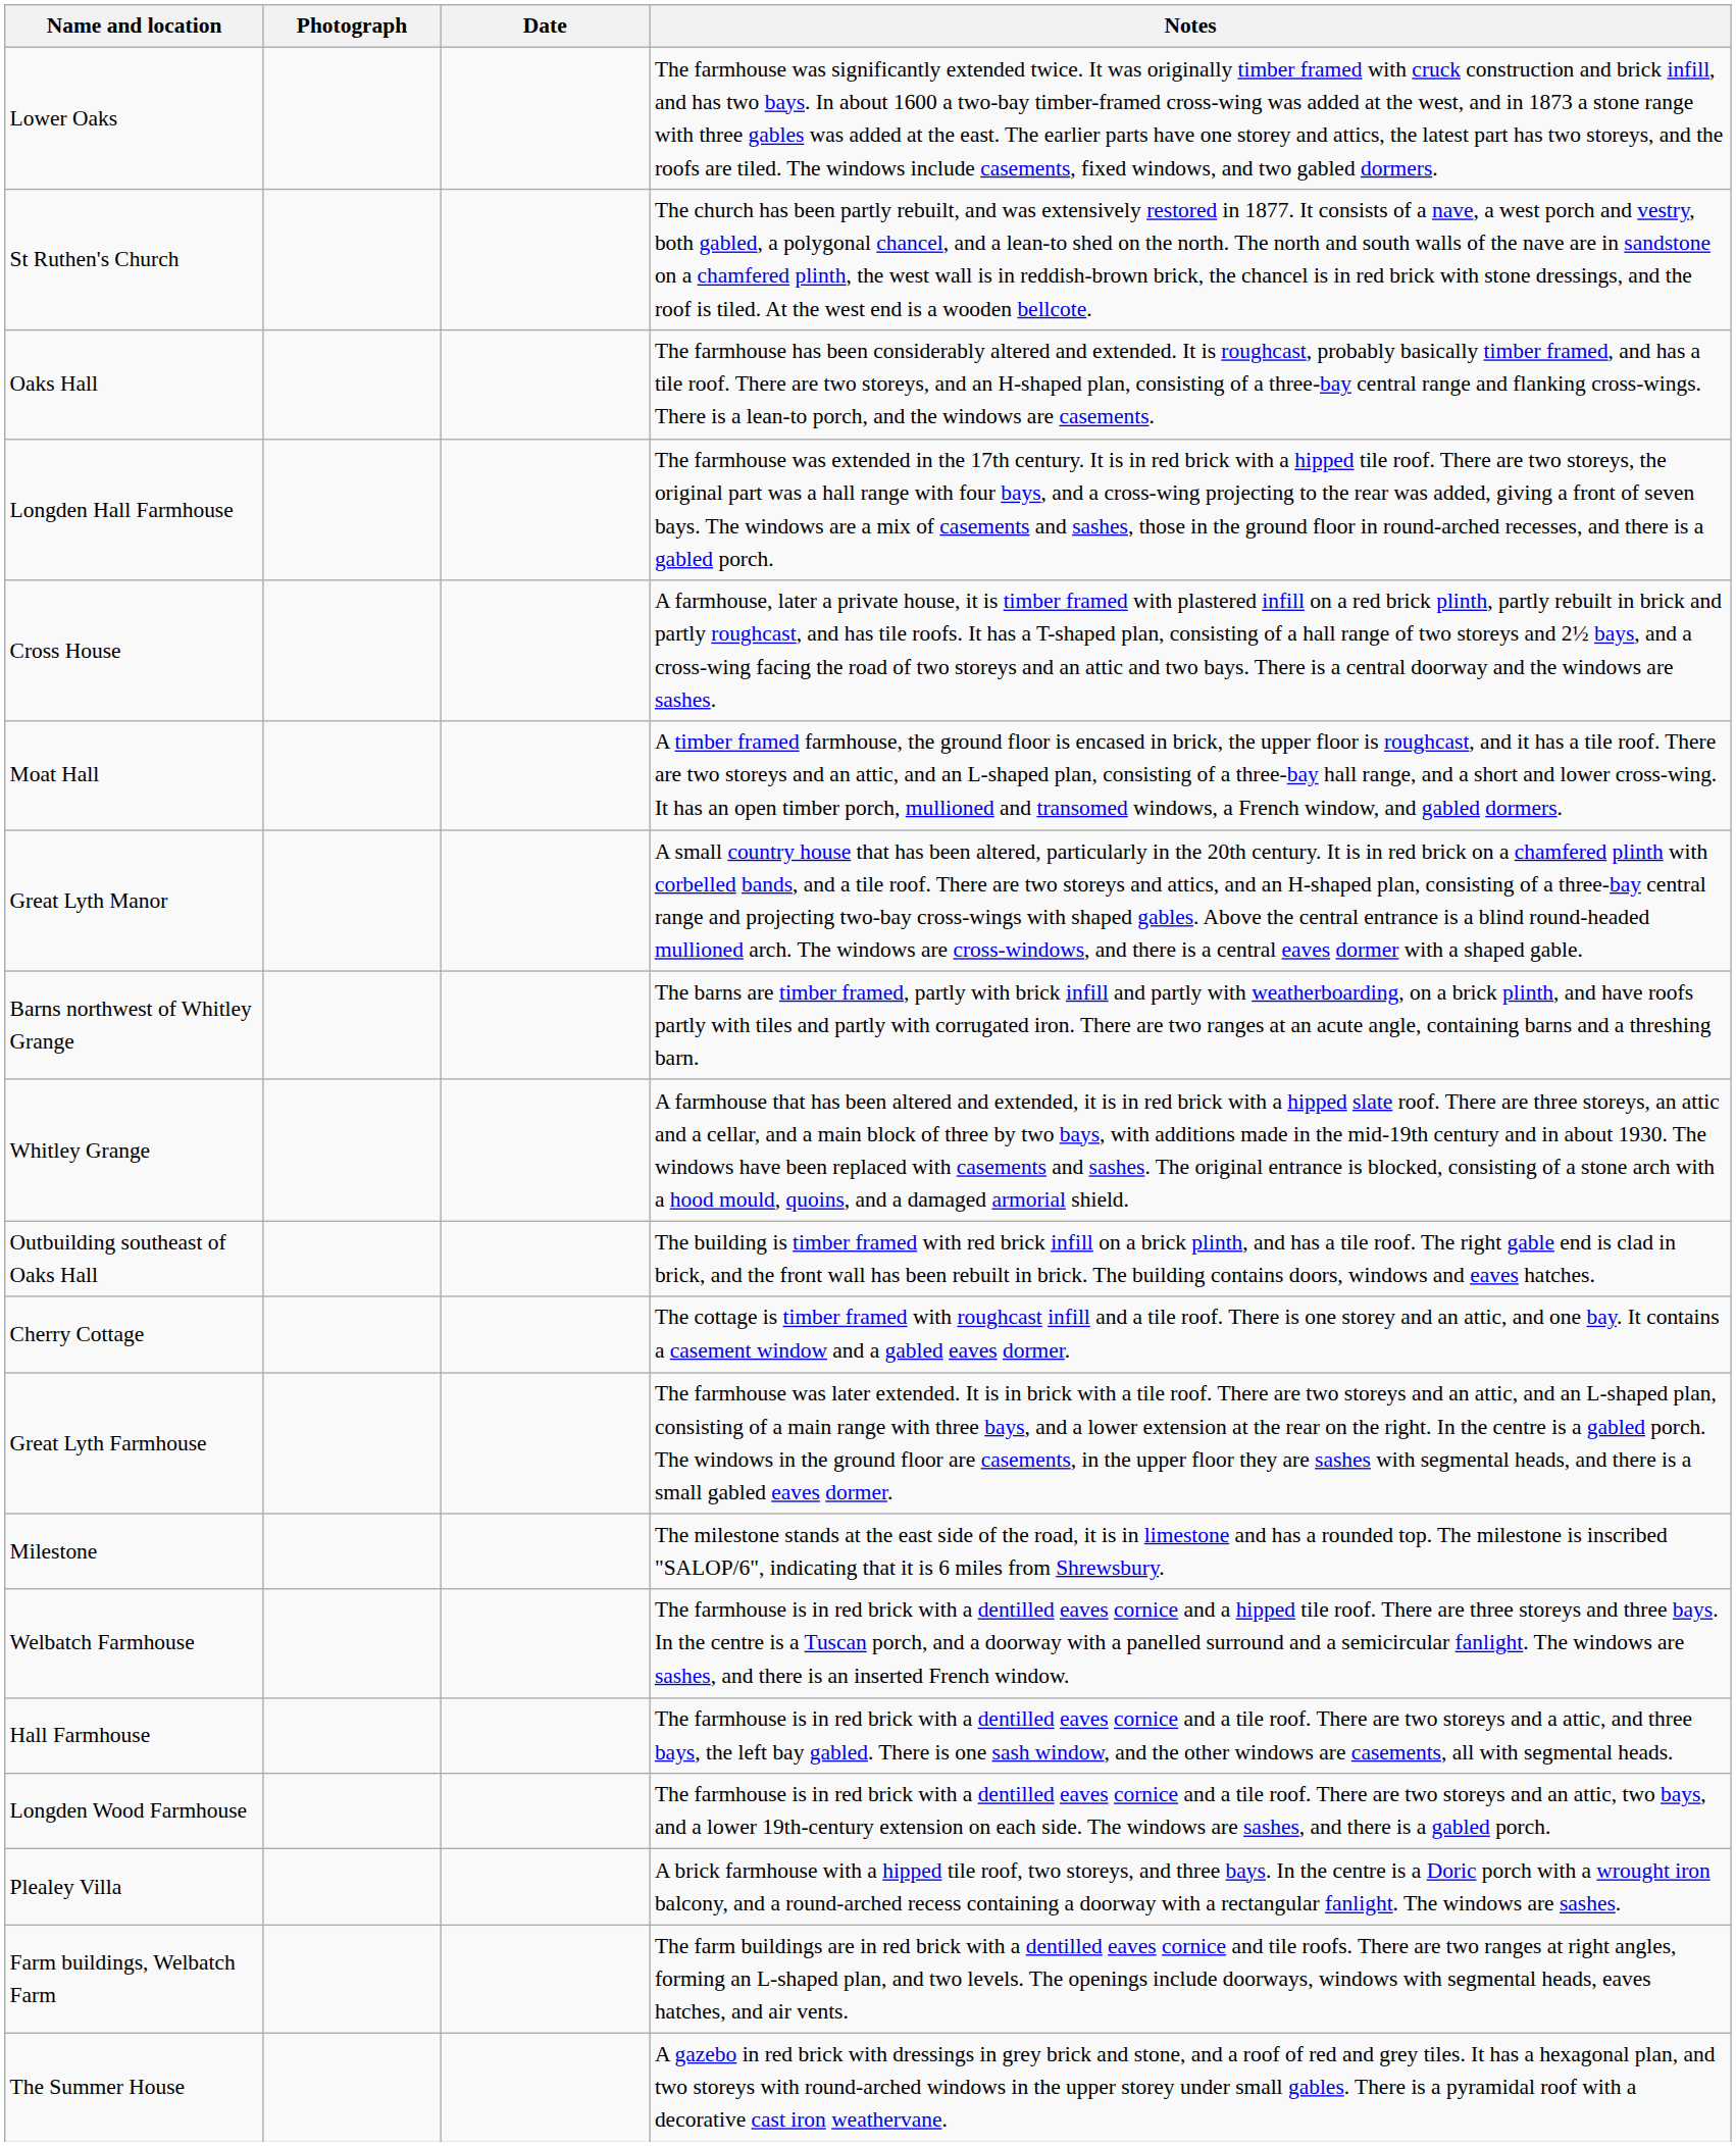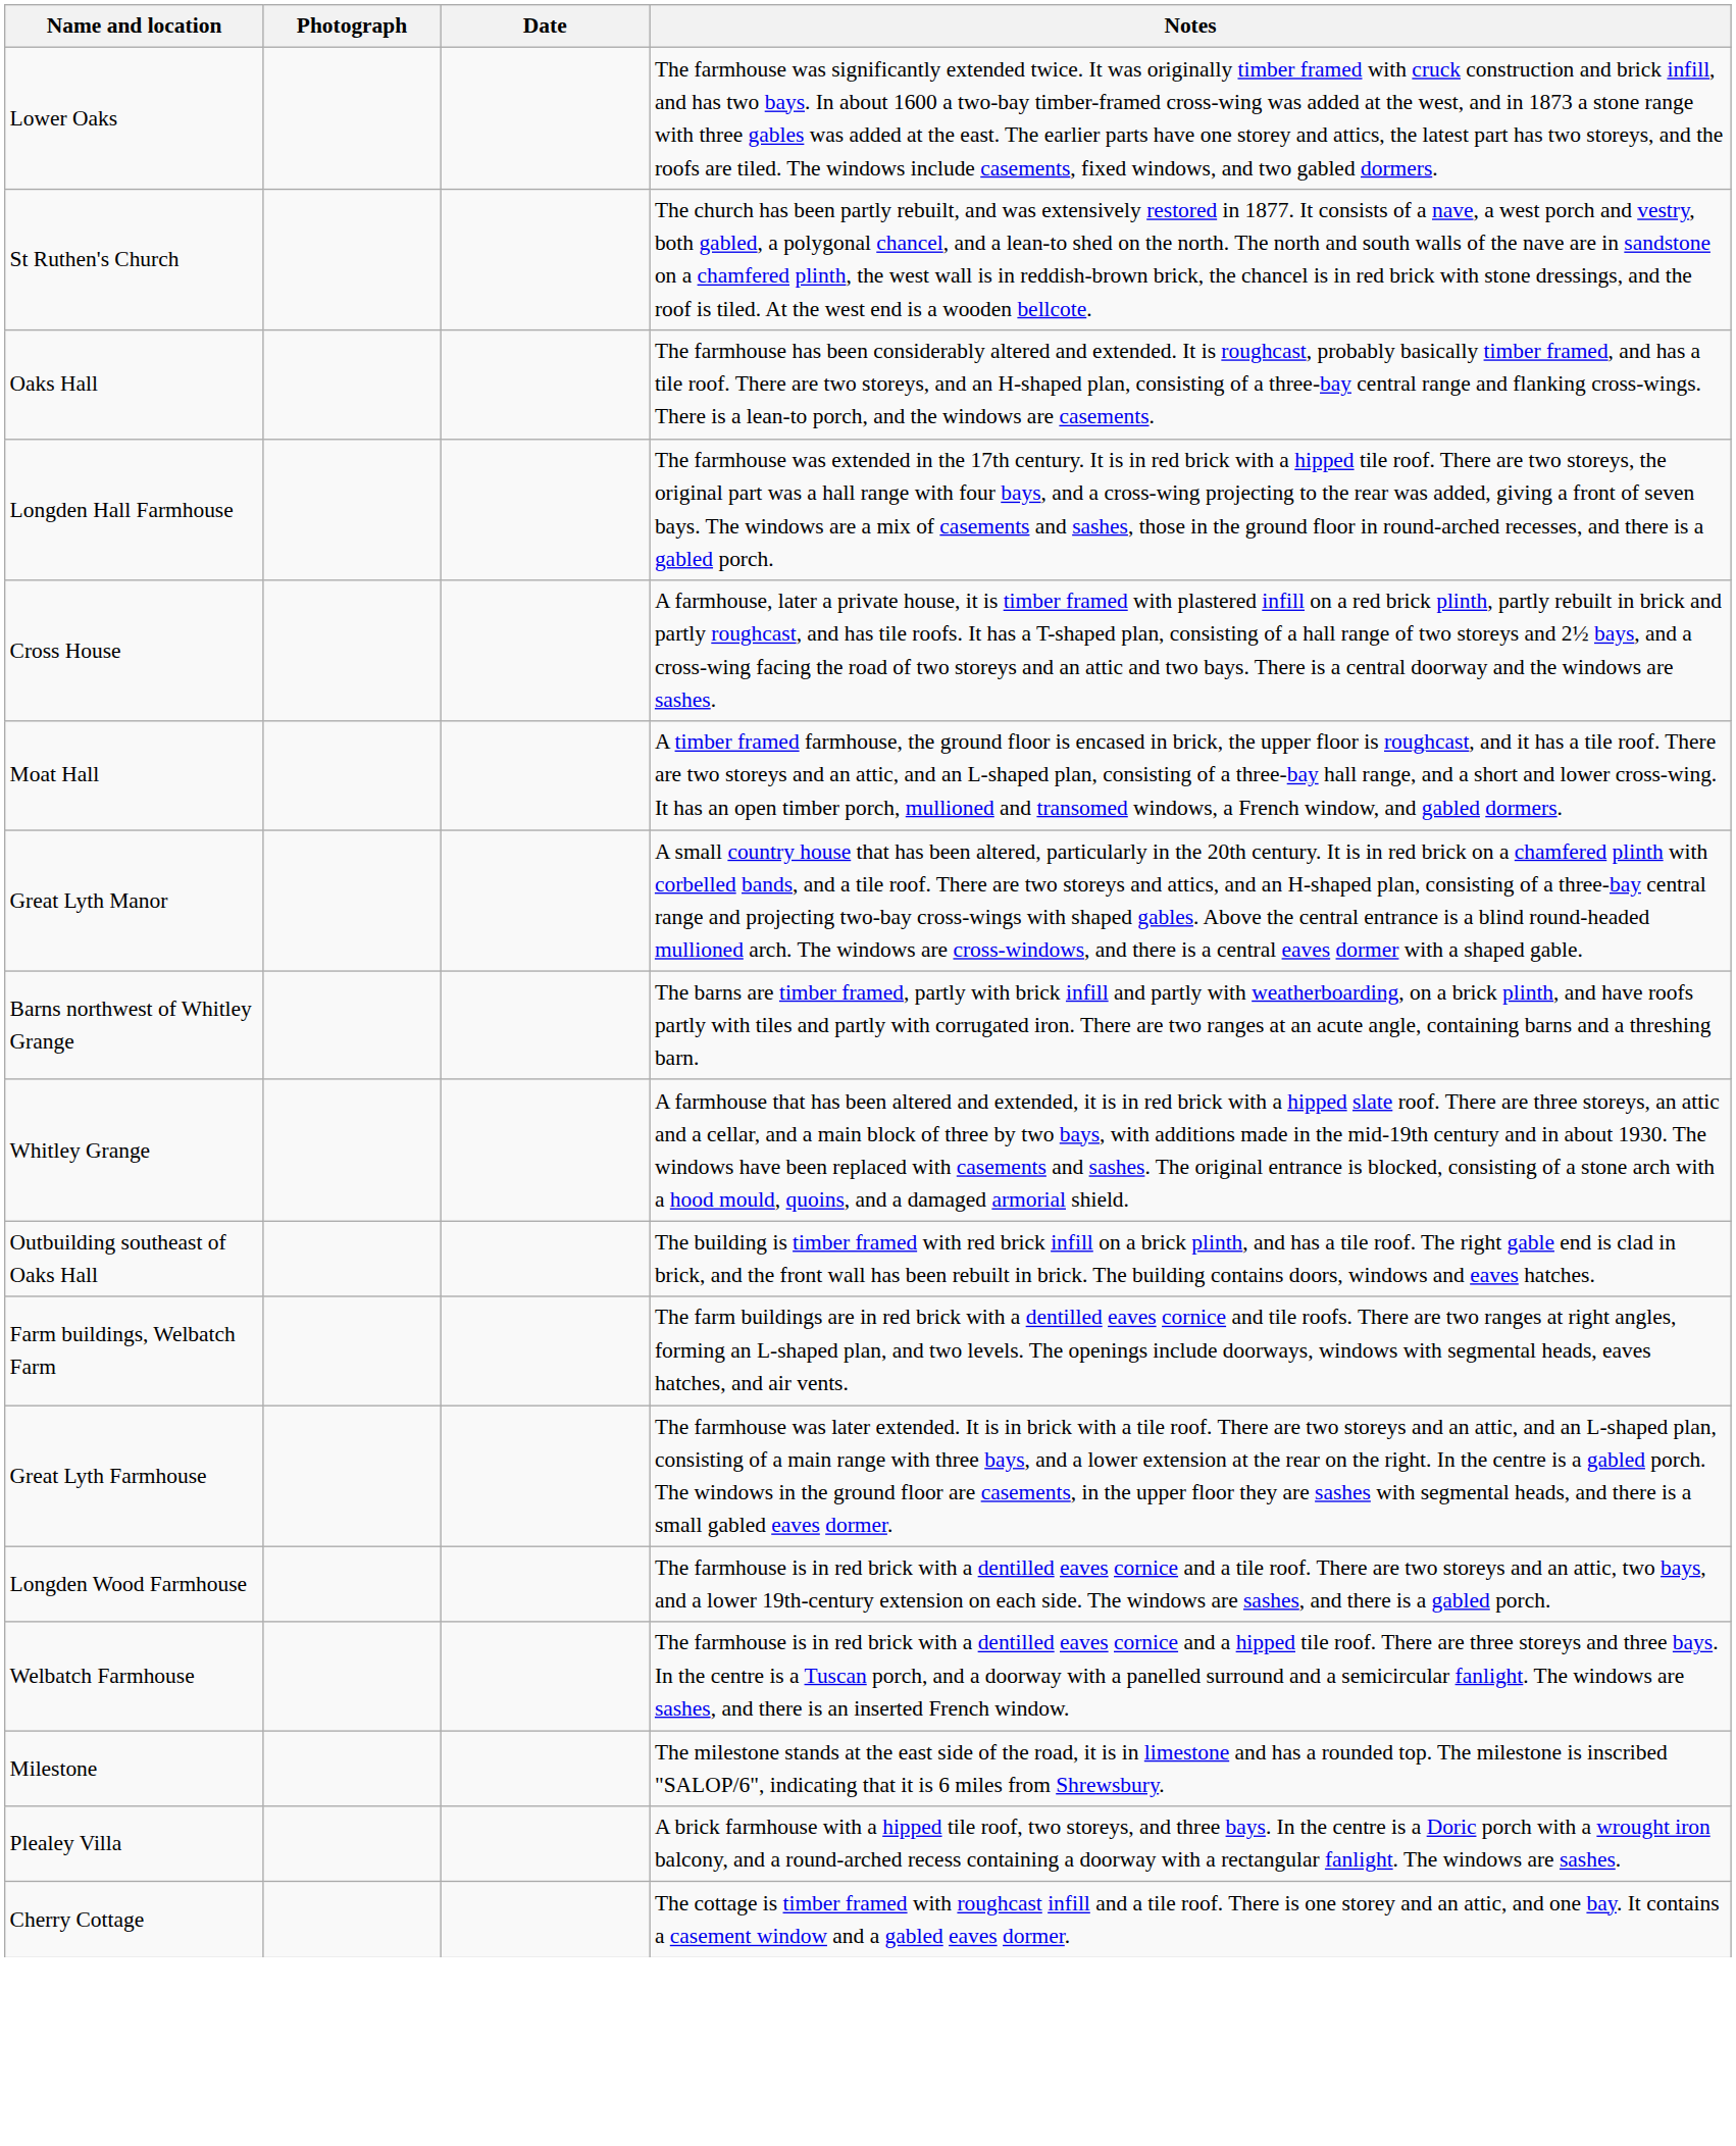 <table class="wikitable sortable plainrowheaders" style="width:100%;border:0px;text-align:left;line-height:150%;">
 <tr>
 <th scope="col"  style="width:150px">Name and location</th>
 <th scope="col"  style="width:100px" class="unsortable">Photograph</th>
 <th scope="col"  style="width:120px">Date</th>
 <th scope="col"  style="width:650px" class="unsortable">Notes</th>
 </tr>
 <tr>
 <td>Lower Oaks<br><small></small></td>
 <td></td>
 <td align="center"></td>
 <td>The farmhouse was significantly extended twice.  It was originally <a href='#'>timber framed</a> with <a href='#'>cruck</a> construction and brick <a href='#'>infill</a>, and has two <a href='#'>bays</a>.  In about 1600 a two-bay timber-framed cross-wing was added at the west, and in 1873 a stone range with three <a href='#'>gables</a> was added at the east.  The earlier parts have one storey and attics, the latest part has two storeys, and the roofs are tiled.  The windows include <a href='#'>casements</a>, fixed windows, and two gabled <a href='#'>dormers</a>.</td>
 </tr>
 <tr>
 <td>St Ruthen's Church<br><small></small></td>
 <td></td>
 <td align="center"></td>
 <td>The church has been partly rebuilt, and was extensively <a href='#'>restored</a> in 1877.  It consists of a <a href='#'>nave</a>, a west porch and <a href='#'>vestry</a>, both <a href='#'>gabled</a>, a polygonal <a href='#'>chancel</a>, and a lean-to shed on the north.  The north and south walls of the nave are in <a href='#'>sandstone</a> on a <a href='#'>chamfered</a> <a href='#'>plinth</a>, the west wall is in reddish-brown brick, the chancel is in red brick with stone dressings, and the roof is tiled.  At the west end is a wooden <a href='#'>bellcote</a>.</td>
 </tr>
 <tr>
 <td>Oaks Hall<br><small></small></td>
 <td></td>
 <td align="center"></td>
 <td>The farmhouse has been considerably altered and extended.  It is <a href='#'>roughcast</a>, probably basically <a href='#'>timber framed</a>, and has a tile roof.  There are two storeys, and an H-shaped plan, consisting of a three-<a href='#'>bay</a> central range and flanking cross-wings.  There is a lean-to porch, and the windows are <a href='#'>casements</a>.</td>
 </tr>
 <tr>
 <td>Longden Hall Farmhouse<br><small></small></td>
 <td></td>
 <td align="center"></td>
 <td>The farmhouse was extended in the 17th century.  It is in red brick with a <a href='#'>hipped</a> tile roof.  There are two storeys, the original part was a hall range with four <a href='#'>bays</a>, and a cross-wing projecting to the rear was added, giving a front of seven bays.  The windows are a mix of <a href='#'>casements</a> and <a href='#'>sashes</a>, those in the ground floor in round-arched recesses, and there is a <a href='#'>gabled</a> porch.</td>
 </tr>
 <tr>
 <td>Cross House<br><small></small></td>
 <td></td>
 <td align="center"></td>
 <td>A farmhouse, later a private house, it is <a href='#'>timber framed</a> with plastered <a href='#'>infill</a> on a red brick <a href='#'>plinth</a>, partly rebuilt in brick and partly <a href='#'>roughcast</a>, and has tile roofs.  It has a T-shaped plan, consisting of a hall range of two storeys and 2½ <a href='#'>bays</a>, and a cross-wing facing the road of two storeys and an attic and two bays.  There is a central doorway and the windows are <a href='#'>sashes</a>.</td>
 </tr>
 <tr>
 <td>Moat Hall<br><small></small></td>
 <td></td>
 <td align="center"></td>
 <td>A <a href='#'>timber framed</a> farmhouse, the ground floor is encased in brick, the upper floor is <a href='#'>roughcast</a>, and it has a tile roof.  There are two storeys and an attic, and an L-shaped plan, consisting of a three-<a href='#'>bay</a> hall range, and a short and lower cross-wing.  It has an open timber porch, <a href='#'>mullioned</a> and <a href='#'>transomed</a> windows, a French window, and <a href='#'>gabled</a> <a href='#'>dormers</a>.</td>
 </tr>
 <tr>
 <td>Great Lyth Manor<br><small></small></td>
 <td></td>
 <td align="center"></td>
 <td>A small <a href='#'>country house</a> that has been altered, particularly in the 20th century.  It is in red brick on a <a href='#'>chamfered</a> <a href='#'>plinth</a> with <a href='#'>corbelled</a> <a href='#'>bands</a>, and a tile roof.  There are two storeys and attics, and an H-shaped plan, consisting of a three-<a href='#'>bay</a> central range and projecting two-bay cross-wings with shaped <a href='#'>gables</a>.  Above the central entrance is a blind round-headed <a href='#'>mullioned</a> arch.  The windows are <a href='#'>cross-windows</a>, and there is a central <a href='#'>eaves</a> <a href='#'>dormer</a> with a shaped gable.</td>
 </tr>
 <tr>
 <td>Barns northwest of Whitley Grange<br><small></small></td>
 <td></td>
 <td align="center"></td>
 <td>The barns are <a href='#'>timber framed</a>, partly with brick <a href='#'>infill</a> and partly with <a href='#'>weatherboarding</a>, on a brick <a href='#'>plinth</a>, and have roofs partly with tiles and partly with corrugated iron.  There are two ranges at an acute angle, containing barns and a threshing barn.</td>
 </tr>
 <tr>
 <td>Whitley Grange<br><small></small></td>
 <td></td>
 <td align="center"></td>
 <td>A farmhouse that has been altered and extended, it is in red brick with a <a href='#'>hipped</a> <a href='#'>slate</a> roof.  There are three storeys, an attic and a cellar, and a main block of three by two <a href='#'>bays</a>, with additions made in the mid-19th century and in about 1930.  The windows have been replaced with <a href='#'>casements</a> and <a href='#'>sashes</a>. The original entrance is blocked, consisting of a stone arch with a <a href='#'>hood mould</a>, <a href='#'>quoins</a>, and a damaged <a href='#'>armorial</a> shield.</td>
 </tr>
 <tr>
 <td>Outbuilding southeast of Oaks Hall<br><small></small></td>
 <td></td>
 <td align="center"></td>
 <td>The building is <a href='#'>timber framed</a> with red brick <a href='#'>infill</a> on a brick <a href='#'>plinth</a>, and has a tile roof.  The right <a href='#'>gable</a> end is clad in brick, and the front wall has been rebuilt in brick.  The building contains doors, windows and <a href='#'>eaves</a> hatches.</td>
 </tr>
 <tr>
-<td>Cherry Cottage<br><small></small></td>
+<td>Farm buildings, Welbatch Farm<br><small></small></td>
 <td></td>
 <td align="center"></td>
-<td>The cottage is <a href='#'>timber framed</a> with <a href='#'>roughcast</a> <a href='#'>infill</a> and a tile roof.  There is one storey and an attic, and one <a href='#'>bay</a>.  It contains a <a href='#'>casement window</a> and a <a href='#'>gabled</a> <a href='#'>eaves</a> <a href='#'>dormer</a>.</td>
+<td>The farm buildings are in red brick with a <a href='#'>dentilled</a> <a href='#'>eaves</a> <a href='#'>cornice</a> and tile roofs.  There are two ranges at right angles, forming an L-shaped plan, and two levels.  The openings include doorways, windows with segmental heads, eaves hatches, and air vents.</td>
 </tr>
 <tr>
 <td>Great Lyth Farmhouse<br><small></small></td>
 <td></td>
 <td align="center"></td>
 <td>The farmhouse was later extended.  It is in brick with a tile roof.  There are two storeys and an attic, and an L-shaped plan, consisting of a main range with three <a href='#'>bays</a>, and a lower extension at the rear on the right.  In the centre is a <a href='#'>gabled</a> porch.  The windows in the ground floor are <a href='#'>casements</a>, in the upper floor they are <a href='#'>sashes</a> with segmental heads, and there is a small gabled <a href='#'>eaves</a> <a href='#'>dormer</a>.</td>
 </tr>
 <tr>
-<td>Milestone<br><small></small></td>
+<td>Longden Wood Farmhouse<br><small></small></td>
 <td></td>
 <td align="center"></td>
-<td>The milestone stands at the east side of the road, it is in <a href='#'>limestone</a> and has a rounded top.  The milestone is inscribed "SALOP/6", indicating that it is 6 miles from <a href='#'>Shrewsbury</a>.</td>
+<td>The farmhouse is in red brick with a <a href='#'>dentilled</a> <a href='#'>eaves</a> <a href='#'>cornice</a> and a tile roof.  There are two storeys and an attic, two <a href='#'>bays</a>, and a lower 19th-century extension on each side.  The windows are <a href='#'>sashes</a>, and there is a <a href='#'>gabled</a> porch.</td>
 </tr>
 <tr>
 <td>Welbatch Farmhouse<br><small></small></td>
 <td></td>
 <td align="center"></td>
 <td>The farmhouse is in red brick with a <a href='#'>dentilled</a> <a href='#'>eaves</a> <a href='#'>cornice</a> and a <a href='#'>hipped</a> tile roof.  There are three storeys and three <a href='#'>bays</a>.  In the centre is a <a href='#'>Tuscan</a> porch, and a doorway with a panelled surround and a semicircular <a href='#'>fanlight</a>.  The windows are <a href='#'>sashes</a>, and there is an inserted French window.</td>
 </tr>
 <tr>
-<td>Hall Farmhouse<br><small></small></td>
+<td>Milestone<br><small></small></td>
 <td></td>
 <td align="center"></td>
-<td>The farmhouse is in red brick with a <a href='#'>dentilled</a> <a href='#'>eaves</a> <a href='#'>cornice</a> and a tile roof.  There are two storeys and a attic, and three <a href='#'>bays</a>, the left bay <a href='#'>gabled</a>.  There is one <a href='#'>sash window</a>, and the other windows are <a href='#'>casements</a>, all with segmental heads.</td>
-</tr>
-<tr>
-<td>Longden Wood Farmhouse<br><small></small></td>
-<td></td>
-<td align="center"></td>
-<td>The farmhouse is in red brick with a <a href='#'>dentilled</a> <a href='#'>eaves</a> <a href='#'>cornice</a> and a tile roof.  There are two storeys and an attic, two <a href='#'>bays</a>, and a lower 19th-century extension on each side.  The windows are <a href='#'>sashes</a>, and there is a <a href='#'>gabled</a> porch.</td>
+<td>The milestone stands at the east side of the road, it is in <a href='#'>limestone</a> and has a rounded top.  The milestone is inscribed "SALOP/6", indicating that it is 6 miles from <a href='#'>Shrewsbury</a>.</td>
 </tr>
 <tr>
 <td>Plealey Villa<br><small></small></td>
 <td></td>
 <td align="center"></td>
 <td>A brick farmhouse with a <a href='#'>hipped</a> tile roof, two storeys, and three <a href='#'>bays</a>.  In the centre is a <a href='#'>Doric</a> porch with a <a href='#'>wrought iron</a> balcony, and a round-arched recess containing a doorway with a rectangular <a href='#'>fanlight</a>.  The windows are <a href='#'>sashes</a>.</td>
 </tr>
 <tr>
-<td>Farm buildings, Welbatch Farm<br><small></small></td>
+<td>Cherry Cottage<br><small></small></td>
 <td></td>
 <td align="center"></td>
-<td>The farm buildings are in red brick with a <a href='#'>dentilled</a> <a href='#'>eaves</a> <a href='#'>cornice</a> and tile roofs.  There are two ranges at right angles, forming an L-shaped plan, and two levels.  The openings include doorways, windows with segmental heads, eaves hatches, and air vents.</td>
-</tr>
-<tr>
-<td>The Summer House<br><small></small></td>
-<td></td>
-<td align="center"></td>
-<td>A <a href='#'>gazebo</a> in red brick with dressings in grey brick and stone, and a roof of red and grey tiles.  It has a hexagonal plan, and two storeys with round-arched windows in the upper storey under small <a href='#'>gables</a>.  There is a pyramidal roof with a decorative <a href='#'>cast iron</a> <a href='#'>weathervane</a>.</td>
+<td>The cottage is <a href='#'>timber framed</a> with <a href='#'>roughcast</a> <a href='#'>infill</a> and a tile roof.  There is one storey and an attic, and one <a href='#'>bay</a>.  It contains a <a href='#'>casement window</a> and a <a href='#'>gabled</a> <a href='#'>eaves</a> <a href='#'>dormer</a>.</td>
 </tr>
 <tr>
 </tr>
 </table>
